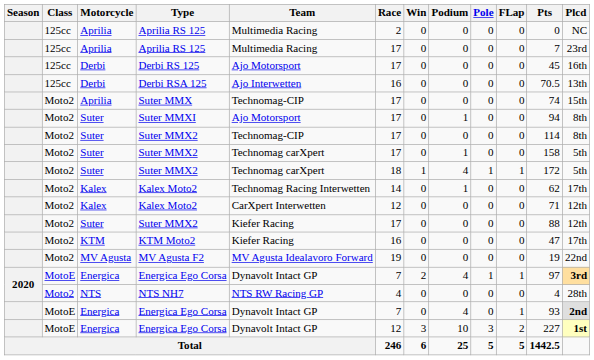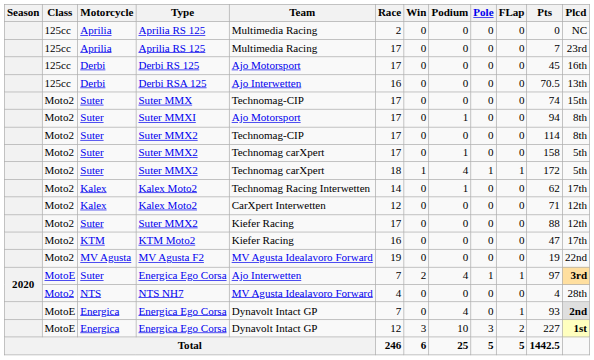 <table class="wikitable" style=text-align:right;">
 <tr>
 <th>Season</th>
 <th>Class</th>
 <th>Motorcycle</th>
 <th>Type</th>
 <th>Team</th>
 <th>Race</th>
 <th>Win</th>
 <th>Podium</th>
 <th><a href='#'>Pole</a></th>
 <th>FLap</th>
 <th>Pts</th>
 <th>Plcd</th>
 </tr>
 <tr>
 <th></th>
 <td style="text-align:left;">125cc</td>
 <td style="text-align:left;"><a href='#'>Aprilia</a></td>
 <td style="text-align:left;"><a href='#'>Aprilia RS 125</a></td>
 <td style="text-align:left;">Multimedia Racing</td>
 <td>2</td>
 <td>0</td>
 <td>0</td>
 <td>0</td>
 <td>0</td>
 <td>0</td>
 <td>NC</td>
 </tr>
 <tr>
 <th></th>
 <td style="text-align:left;">125cc</td>
 <td style="text-align:left;"><a href='#'>Aprilia</a></td>
 <td style="text-align:left;"><a href='#'>Aprilia RS 125</a></td>
 <td style="text-align:left;">Multimedia Racing</td>
 <td>17</td>
 <td>0</td>
 <td>0</td>
 <td>0</td>
 <td>0</td>
 <td>7</td>
 <td>23rd</td>
 </tr>
 <tr>
 <th></th>
 <td style="text-align:left;">125cc</td>
 <td style="text-align:left;"><a href='#'>Derbi</a></td>
 <td style="text-align:left;"><a href='#'>Derbi RS 125</a></td>
 <td style="text-align:left;"><a href='#'>Ajo Motorsport</a></td>
 <td>17</td>
 <td>0</td>
 <td>0</td>
 <td>0</td>
 <td>0</td>
 <td>45</td>
 <td>16th</td>
 </tr>
 <tr>
 <th></th>
 <td style="text-align:left;">125cc</td>
 <td style="text-align:left;"><a href='#'>Derbi</a></td>
 <td style="text-align:left;"><a href='#'>Derbi RSA 125</a></td>
 <td style="text-align:left;"><a href='#'>Ajo Interwetten</a></td>
 <td>16</td>
 <td>0</td>
 <td>0</td>
 <td>0</td>
 <td>0</td>
 <td>70.5</td>
 <td>13th</td>
 </tr>
 <tr>
 <th></th>
 <td style="text-align:left;">Moto2</td>
-<td style="text-align:left;"><a href='#'>Aprilia</a></td>
+<td style="text-align:left;"><a href='#'>Suter</a></td>
 <td style="text-align:left;"><a href='#'>Suter MMX</a></td>
 <td style="text-align:left;">Technomag-CIP</td>
 <td>17</td>
 <td>0</td>
 <td>0</td>
 <td>0</td>
 <td>0</td>
 <td>74</td>
 <td>15th</td>
 </tr>
 <tr>
 <th></th>
 <td style="text-align:left;">Moto2</td>
 <td style="text-align:left;"><a href='#'>Suter</a></td>
 <td style="text-align:left;"><a href='#'>Suter MMXI</a></td>
 <td style="text-align:left;"><a href='#'>Ajo Motorsport</a></td>
 <td>17</td>
 <td>0</td>
 <td>1</td>
 <td>0</td>
 <td>0</td>
 <td>94</td>
 <td>8th</td>
 </tr>
 <tr>
 <th></th>
 <td style="text-align:left;">Moto2</td>
 <td style="text-align:left;"><a href='#'>Suter</a></td>
 <td style="text-align:left;"><a href='#'>Suter MMX2</a></td>
 <td style="text-align:left;">Technomag-CIP</td>
 <td>17</td>
 <td>0</td>
 <td>0</td>
 <td>0</td>
 <td>0</td>
 <td>114</td>
 <td>8th</td>
 </tr>
 <tr>
 <th></th>
 <td style="text-align:left;">Moto2</td>
 <td style="text-align:left;"><a href='#'>Suter</a></td>
 <td style="text-align:left;"><a href='#'>Suter MMX2</a></td>
 <td style="text-align:left;">Technomag carXpert</td>
 <td>17</td>
 <td>0</td>
 <td>1</td>
 <td>0</td>
 <td>0</td>
 <td>158</td>
 <td>5th</td>
 </tr>
 <tr>
 <th></th>
 <td style="text-align:left;">Moto2</td>
 <td style="text-align:left;"><a href='#'>Suter</a></td>
 <td style="text-align:left;"><a href='#'>Suter MMX2</a></td>
 <td style="text-align:left;">Technomag carXpert</td>
 <td>18</td>
 <td>1</td>
 <td>4</td>
 <td>1</td>
 <td>1</td>
 <td>172</td>
 <td>5th</td>
 </tr>
 <tr>
 <th></th>
 <td style="text-align:left;">Moto2</td>
 <td style="text-align:left;"><a href='#'>Kalex</a></td>
 <td style="text-align:left;"><a href='#'>Kalex Moto2</a></td>
 <td style="text-align:left;">Technomag Racing Interwetten</td>
 <td>14</td>
 <td>0</td>
 <td>1</td>
 <td>0</td>
 <td>0</td>
 <td>62</td>
 <td>17th</td>
 </tr>
 <tr>
 <th></th>
 <td style="text-align:left;">Moto2</td>
 <td style="text-align:left;"><a href='#'>Kalex</a></td>
 <td style="text-align:left;"><a href='#'>Kalex Moto2</a></td>
 <td style="text-align:left;">CarXpert Interwetten</td>
 <td>12</td>
 <td>0</td>
 <td>0</td>
 <td>0</td>
 <td>0</td>
 <td>71</td>
 <td>12th</td>
 </tr>
 <tr>
 <th></th>
 <td style="text-align:left;">Moto2</td>
 <td style="text-align:left;"><a href='#'>Suter</a></td>
 <td style="text-align:left;"><a href='#'>Suter MMX2</a></td>
 <td style="text-align:left;">Kiefer Racing</td>
 <td>17</td>
 <td>0</td>
 <td>0</td>
 <td>0</td>
 <td>0</td>
 <td>88</td>
 <td>12th</td>
 </tr>
 <tr>
 <th></th>
 <td style="text-align:left;">Moto2</td>
 <td style="text-align:left;"><a href='#'>KTM</a></td>
 <td style="text-align:left;"><a href='#'>KTM Moto2</a></td>
 <td style="text-align:left;">Kiefer Racing</td>
 <td>16</td>
 <td>0</td>
 <td>0</td>
 <td>0</td>
 <td>0</td>
 <td>47</td>
 <td>17th</td>
 </tr>
 <tr>
 <th></th>
 <td style="text-align:left;">Moto2</td>
 <td style="text-align:left;"><a href='#'>MV Agusta</a></td>
 <td style="text-align:left;"><a href='#'>MV Agusta F2</a></td>
 <td style="text-align:left;"><a href='#'>MV Agusta Idealavoro Forward</a></td>
 <td>19</td>
 <td>0</td>
 <td>0</td>
 <td>0</td>
 <td>0</td>
 <td>19</td>
 <td>22nd</td>
 </tr>
 <tr>
 <th rowspan=2>2020</th>
 <td style="text-align:left;"><a href='#'>MotoE</a></td>
-<td style="text-align:left;"><a href='#'>Energica</a></td>
+<td style="text-align:left;"><a href='#'>Suter</a></td>
 <td style="text-align:left;"><a href='#'>Energica Ego Corsa</a></td>
-<td style="text-align:left;">Dynavolt Intact GP</td>
+<td style="text-align:left;"><a href='#'>Ajo Interwetten</a></td>
 <td>7</td>
 <td>2</td>
 <td>4</td>
 <td>1</td>
 <td>1</td>
 <td>97</td>
 <td style="background:#FFDF9F;"><strong>3rd</strong></td>
 </tr>
 <tr>
 <td style="text-align:left;"><a href='#'>Moto2</a></td>
 <td style="text-align:left;"><a href='#'>NTS</a></td>
 <td style="text-align:left;"><a href='#'>NTS NH7</a></td>
-<td style="text-align:left;"><a href='#'>NTS RW Racing GP</a></td>
+<td style="text-align:left;"><a href='#'>MV Agusta Idealavoro Forward</a></td>
 <td>4</td>
 <td>0</td>
 <td>0</td>
 <td>0</td>
 <td>0</td>
 <td>4</td>
 <td>28th</td>
 </tr>
 <tr>
 <th></th>
 <td style="text-align:left;">MotoE</td>
 <td style="text-align:left;"><a href='#'>Energica</a></td>
 <td style="text-align:left;"><a href='#'>Energica Ego Corsa</a></td>
 <td style="text-align:left;">Dynavolt Intact GP</td>
 <td>7</td>
 <td>0</td>
 <td>4</td>
 <td>0</td>
 <td>1</td>
 <td>93</td>
 <td style="background:#DFDFDF;"><strong>2nd</strong></td>
 </tr>
 <tr>
 <th></th>
 <td style="text-align:left;">MotoE</td>
 <td style="text-align:left;"><a href='#'>Energica</a></td>
 <td style="text-align:left;"><a href='#'>Energica Ego Corsa</a></td>
 <td style="text-align:left;">Dynavolt Intact GP</td>
 <td>12</td>
 <td>3</td>
 <td>10</td>
 <td>3</td>
 <td>2</td>
 <td>227</td>
 <td style="background:#FFFFBF;"><strong>1st</strong></td>
 </tr>
 <tr>
 <th colspan="5">Total</th>
 <td><strong>246</strong></td>
 <td><strong>6</strong></td>
 <td><strong>25</strong></td>
 <td><strong>5</strong></td>
 <td><strong>5</strong></td>
 <td><strong>1442.5</strong></td>
 <td></td>
 </tr>
 </table>
